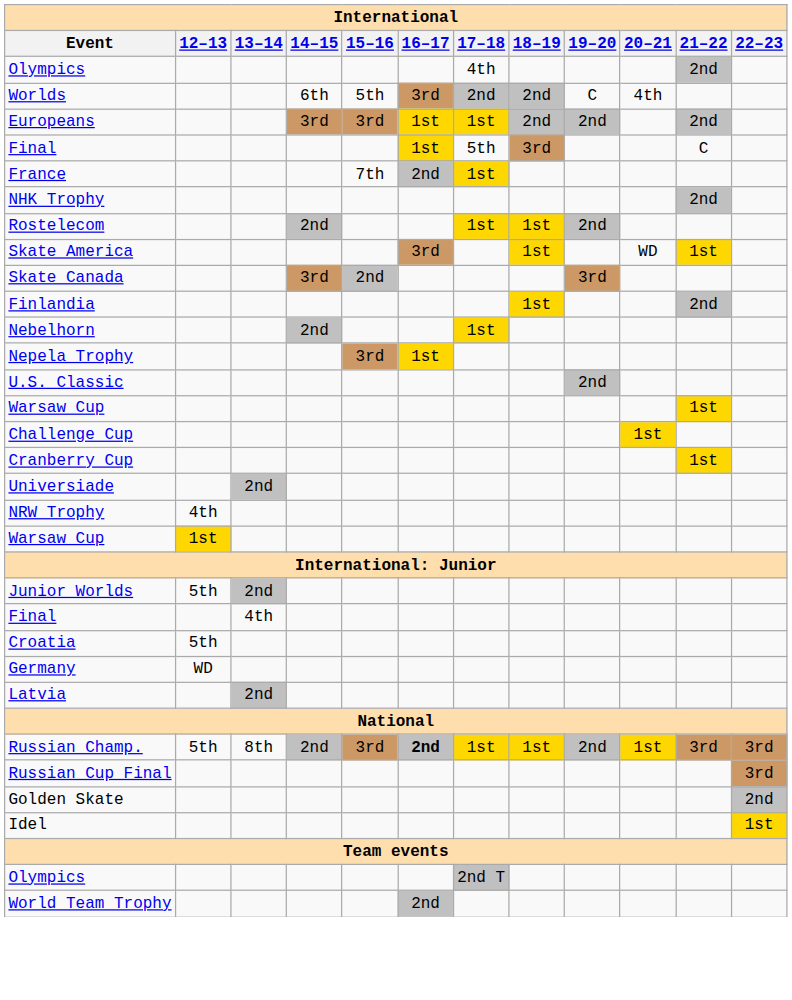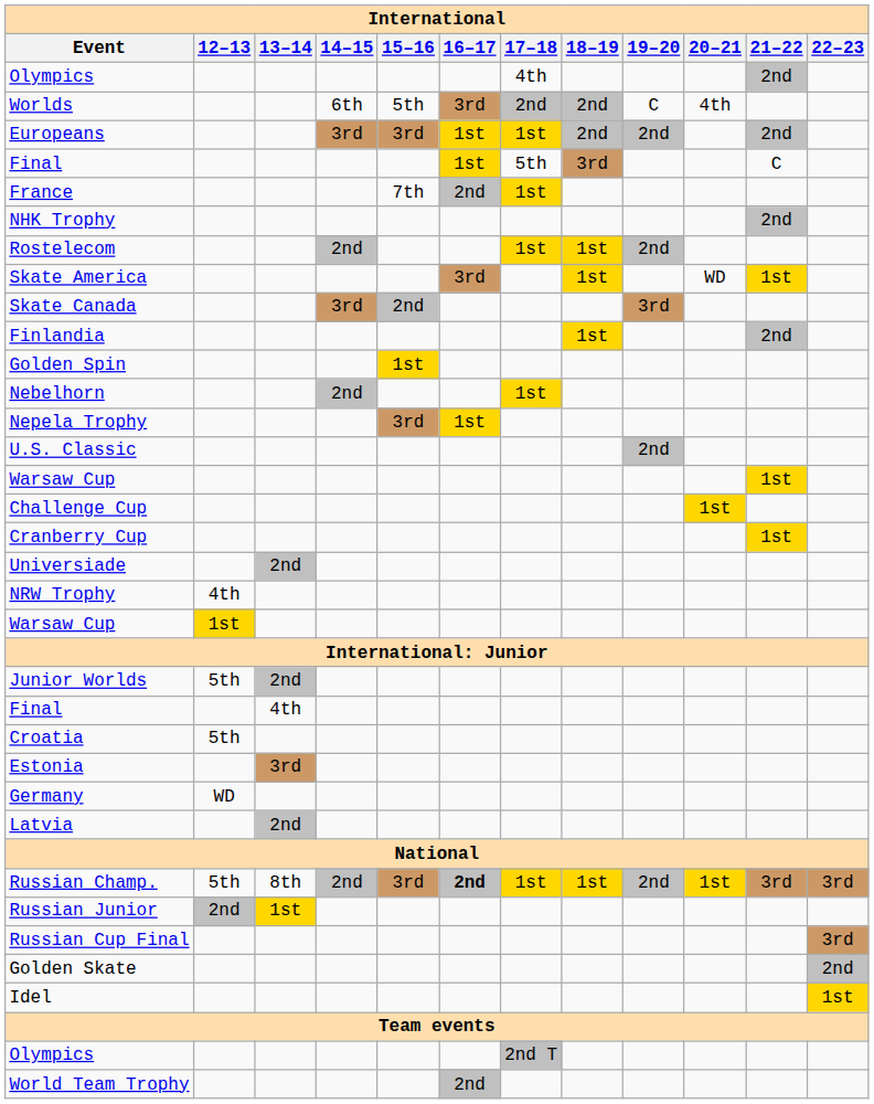 <table class="wikitable" style="text-align:center">
 <tr>
 <th colspan="12" style="background-color: #ffdead; " align="center">International</th>
 </tr>
 <tr>
 <th>Event</th>
 <th><a href='#'>12–13</a></th>
 <th><a href='#'>13–14</a></th>
 <th><a href='#'>14–15</a></th>
 <th><a href='#'>15–16</a></th>
 <th><a href='#'>16–17</a></th>
 <th><a href='#'>17–18</a></th>
 <th><a href='#'>18–19</a></th>
 <th><a href='#'>19–20</a></th>
 <th><a href='#'>20–21</a></th>
 <th><a href='#'>21–22</a></th>
 <th><a href='#'>22–23</a></th>
 </tr>
 <tr>
 <td align=left><a href='#'>Olympics</a></td>
 <td></td>
 <td></td>
 <td></td>
 <td></td>
 <td></td>
 <td>4th</td>
 <td></td>
 <td></td>
 <td></td>
 <td bgcolor=silver>2nd</td>
 <td></td>
 </tr>
 <tr>
 <td align=left><a href='#'>Worlds</a></td>
 <td></td>
 <td></td>
 <td>6th</td>
 <td>5th</td>
 <td bgcolor=cc9966>3rd</td>
 <td bgcolor=silver>2nd</td>
 <td bgcolor=silver>2nd</td>
 <td>C</td>
 <td>4th</td>
 <td></td>
 <td></td>
 </tr>
 <tr>
 <td align=left><a href='#'>Europeans</a></td>
 <td></td>
 <td></td>
 <td bgcolor=cc9966>3rd</td>
 <td bgcolor=cc9966>3rd</td>
 <td bgcolor=gold>1st</td>
 <td bgcolor=gold>1st</td>
 <td bgcolor=silver>2nd</td>
 <td bgcolor=silver>2nd</td>
 <td></td>
 <td bgcolor=silver>2nd</td>
 <td></td>
 </tr>
 <tr>
 <td align=left> <a href='#'>Final</a></td>
 <td></td>
 <td></td>
 <td></td>
 <td></td>
 <td bgcolor=gold>1st</td>
 <td>5th</td>
 <td bgcolor=cc9966>3rd</td>
 <td></td>
 <td></td>
 <td>C</td>
 <td></td>
 </tr>
 <tr>
 <td align=left> <a href='#'>France</a></td>
 <td></td>
 <td></td>
 <td></td>
 <td>7th</td>
 <td bgcolor="silver">2nd</td>
 <td bgcolor="gold">1st</td>
 <td></td>
 <td></td>
 <td></td>
 <td></td>
 <td></td>
 </tr>
 <tr>
 <td align=left> <a href='#'>NHK Trophy</a></td>
 <td></td>
 <td></td>
 <td></td>
 <td></td>
 <td></td>
 <td></td>
 <td></td>
 <td></td>
 <td></td>
 <td bgcolor="silver">2nd</td>
 <td></td>
 </tr>
 <tr>
 <td align=left> <a href='#'>Rostelecom</a></td>
 <td></td>
 <td></td>
 <td bgcolor="silver">2nd</td>
 <td></td>
 <td></td>
 <td bgcolor="gold">1st</td>
 <td bgcolor="gold">1st</td>
 <td bgcolor="silver">2nd</td>
 <td></td>
 <td></td>
 <td></td>
 </tr>
 <tr>
 <td align=left> <a href='#'>Skate America</a></td>
 <td></td>
 <td></td>
 <td></td>
 <td></td>
 <td bgcolor="cc9966">3rd</td>
 <td></td>
 <td bgcolor="gold">1st</td>
 <td></td>
 <td>WD</td>
 <td bgcolor=gold>1st</td>
 <td></td>
 </tr>
 <tr>
 <td align=left> <a href='#'>Skate Canada</a></td>
 <td></td>
 <td></td>
 <td bgcolor="cc9966">3rd</td>
 <td bgcolor="silver">2nd</td>
 <td></td>
 <td></td>
 <td></td>
 <td bgcolor="cc9966">3rd</td>
 <td></td>
 <td></td>
 <td></td>
 </tr>
 <tr>
 <td align=left> <a href='#'>Finlandia</a></td>
 <td></td>
 <td></td>
 <td></td>
 <td></td>
 <td></td>
 <td></td>
 <td bgcolor="gold">1st</td>
 <td></td>
 <td></td>
 <td bgcolor="silver">2nd</td>
+<td></td>
+</tr>
+<tr>
+<td align=left> <a href='#'>Golden Spin</a></td>
+<td></td>
+<td></td>
+<td></td>
+<td bgcolor="gold">1st</td>
+<td></td>
+<td></td>
+<td></td>
+<td></td>
+<td></td>
+<td></td>
 <td></td>
 </tr>
 <tr>
 <td align=left> <a href='#'>Nebelhorn</a></td>
 <td></td>
 <td></td>
 <td bgcolor="silver">2nd</td>
 <td></td>
 <td></td>
 <td bgcolor="gold">1st</td>
 <td></td>
 <td></td>
 <td></td>
 <td></td>
 <td></td>
 </tr>
 <tr>
 <td align=left> <a href='#'>Nepela Trophy</a></td>
 <td></td>
 <td></td>
 <td></td>
 <td bgcolor="cc9966">3rd</td>
 <td bgcolor="gold">1st</td>
 <td></td>
 <td></td>
 <td></td>
 <td></td>
 <td></td>
 <td></td>
 </tr>
 <tr>
 <td align=left> <a href='#'>U.S. Classic</a></td>
 <td></td>
 <td></td>
 <td></td>
 <td></td>
 <td></td>
 <td></td>
 <td></td>
 <td bgcolor="silver">2nd</td>
 <td></td>
 <td></td>
 <td></td>
 </tr>
 <tr>
 <td align=left> <a href='#'>Warsaw Cup</a></td>
 <td></td>
 <td></td>
 <td></td>
 <td></td>
 <td></td>
 <td></td>
 <td></td>
 <td></td>
 <td></td>
 <td bgcolor="gold">1st</td>
 <td></td>
 </tr>
 <tr>
 <td align=left><a href='#'>Challenge Cup</a></td>
 <td></td>
 <td></td>
 <td></td>
 <td></td>
 <td></td>
 <td></td>
 <td></td>
 <td></td>
 <td bgcolor="gold">1st</td>
 <td></td>
 <td></td>
 </tr>
 <tr>
 <td align=left><a href='#'>Cranberry Cup</a></td>
 <td></td>
 <td></td>
 <td></td>
 <td></td>
 <td></td>
 <td></td>
 <td></td>
 <td></td>
 <td></td>
 <td bgcolor="gold">1st</td>
 <td></td>
 </tr>
 <tr>
 <td align=left><a href='#'>Universiade</a></td>
 <td></td>
 <td bgcolor="silver">2nd</td>
 <td></td>
 <td></td>
 <td></td>
 <td></td>
 <td></td>
 <td></td>
 <td></td>
 <td></td>
 <td></td>
 </tr>
 <tr>
 <td align=left><a href='#'>NRW Trophy</a></td>
 <td>4th</td>
 <td></td>
 <td></td>
 <td></td>
 <td></td>
 <td></td>
 <td></td>
 <td></td>
 <td></td>
 <td></td>
 <td></td>
 </tr>
 <tr>
 <td align=left><a href='#'>Warsaw Cup</a></td>
 <td bgcolor="gold">1st</td>
 <td></td>
 <td></td>
 <td></td>
 <td></td>
 <td></td>
 <td></td>
 <td></td>
 <td></td>
 <td></td>
 <td></td>
 </tr>
 <tr>
 <th colspan="12" style="background-color: #ffdead; " align="center">International: Junior</th>
 </tr>
 <tr>
 <td align=left><a href='#'>Junior Worlds</a></td>
 <td>5th</td>
 <td bgcolor="silver">2nd</td>
 <td></td>
 <td></td>
 <td></td>
 <td></td>
 <td></td>
 <td></td>
 <td></td>
 <td></td>
 <td></td>
 </tr>
 <tr>
 <td align=left> <a href='#'>Final</a></td>
 <td></td>
 <td>4th</td>
 <td></td>
 <td></td>
 <td></td>
 <td></td>
 <td></td>
 <td></td>
 <td></td>
 <td></td>
 <td></td>
 </tr>
 <tr>
 <td align=left> <a href='#'>Croatia</a></td>
 <td>5th</td>
 <td></td>
 <td></td>
 <td></td>
 <td></td>
 <td></td>
 <td></td>
 <td></td>
 <td></td>
 <td></td>
 <td></td>
 </tr>
 <tr>
+<td align=left> <a href='#'>Estonia</a></td>
+<td></td>
+<td bgcolor="cc9966">3rd</td>
+<td></td>
+<td></td>
+<td></td>
+<td></td>
+<td></td>
+<td></td>
+<td></td>
+<td></td>
+<td></td>
+</tr>
+<tr>
 <td align=left> <a href='#'>Germany</a></td>
 <td>WD</td>
 <td></td>
 <td></td>
 <td></td>
 <td></td>
 <td></td>
 <td></td>
 <td></td>
 <td></td>
 <td></td>
 <td></td>
 </tr>
 <tr>
 <td align=left> <a href='#'>Latvia</a></td>
 <td></td>
 <td bgcolor="silver">2nd</td>
 <td></td>
 <td></td>
 <td></td>
 <td></td>
 <td></td>
 <td></td>
 <td></td>
 <td></td>
 <td></td>
 </tr>
 <tr>
 <th colspan="12" style="background-color: #ffdead; " align="center">National</th>
 </tr>
 <tr>
 <td align=left><a href='#'>Russian Champ.</a></td>
 <td>5th</td>
 <td>8th</td>
 <td bgcolor="silver">2nd</td>
 <td bgcolor="cc9966">3rd</td>
 <td bgcolor="silver"><strong>2nd</strong></td>
 <td bgcolor="gold">1st</td>
 <td bgcolor="gold">1st</td>
 <td bgcolor="silver">2nd</td>
 <td bgcolor="gold">1st</td>
 <td bgcolor="cc9966">3rd</td>
 <td bgcolor=cc9966>3rd</td>
+</tr>
+<tr>
+<td align=left><a href='#'>Russian Junior</a></td>
+<td bgcolor="silver">2nd</td>
+<td bgcolor="gold">1st</td>
+<td></td>
+<td></td>
+<td></td>
+<td></td>
+<td></td>
+<td></td>
+<td></td>
+<td></td>
+<td></td>
 </tr>
 <tr>
 <td align="left"><a href='#'>Russian Cup Final</a></td>
 <td></td>
 <td></td>
 <td></td>
 <td></td>
 <td></td>
 <td></td>
 <td></td>
 <td></td>
 <td></td>
 <td></td>
 <td bgcolor=cc9966>3rd</td>
 </tr>
 <tr>
 <td align="left"> Golden Skate</td>
 <td></td>
 <td></td>
 <td></td>
 <td></td>
 <td></td>
 <td></td>
 <td></td>
 <td></td>
 <td></td>
 <td></td>
 <td bgcolor=silver>2nd</td>
 </tr>
 <tr>
 <td align="left"> Idel</td>
 <td></td>
 <td></td>
 <td></td>
 <td></td>
 <td></td>
 <td></td>
 <td></td>
 <td></td>
 <td></td>
 <td></td>
 <td bgcolor=gold>1st</td>
 </tr>
 <tr>
 <th colspan="12" style="background-color: #ffdead; " align="center">Team events</th>
 </tr>
 <tr>
 <td align=left><a href='#'>Olympics</a></td>
 <td></td>
 <td></td>
 <td></td>
 <td></td>
 <td></td>
 <td bgcolor="silver">2nd T</td>
 <td></td>
 <td></td>
 <td></td>
 <td></td>
 <td></td>
 </tr>
 <tr>
 <td align=left><a href='#'>World Team Trophy</a></td>
 <td></td>
 <td></td>
 <td></td>
 <td></td>
 <td bgcolor="silver">2nd</td>
 <td></td>
 <td></td>
 <td></td>
 <td></td>
 <td></td>
 <td></td>
 </tr>
 </table>
